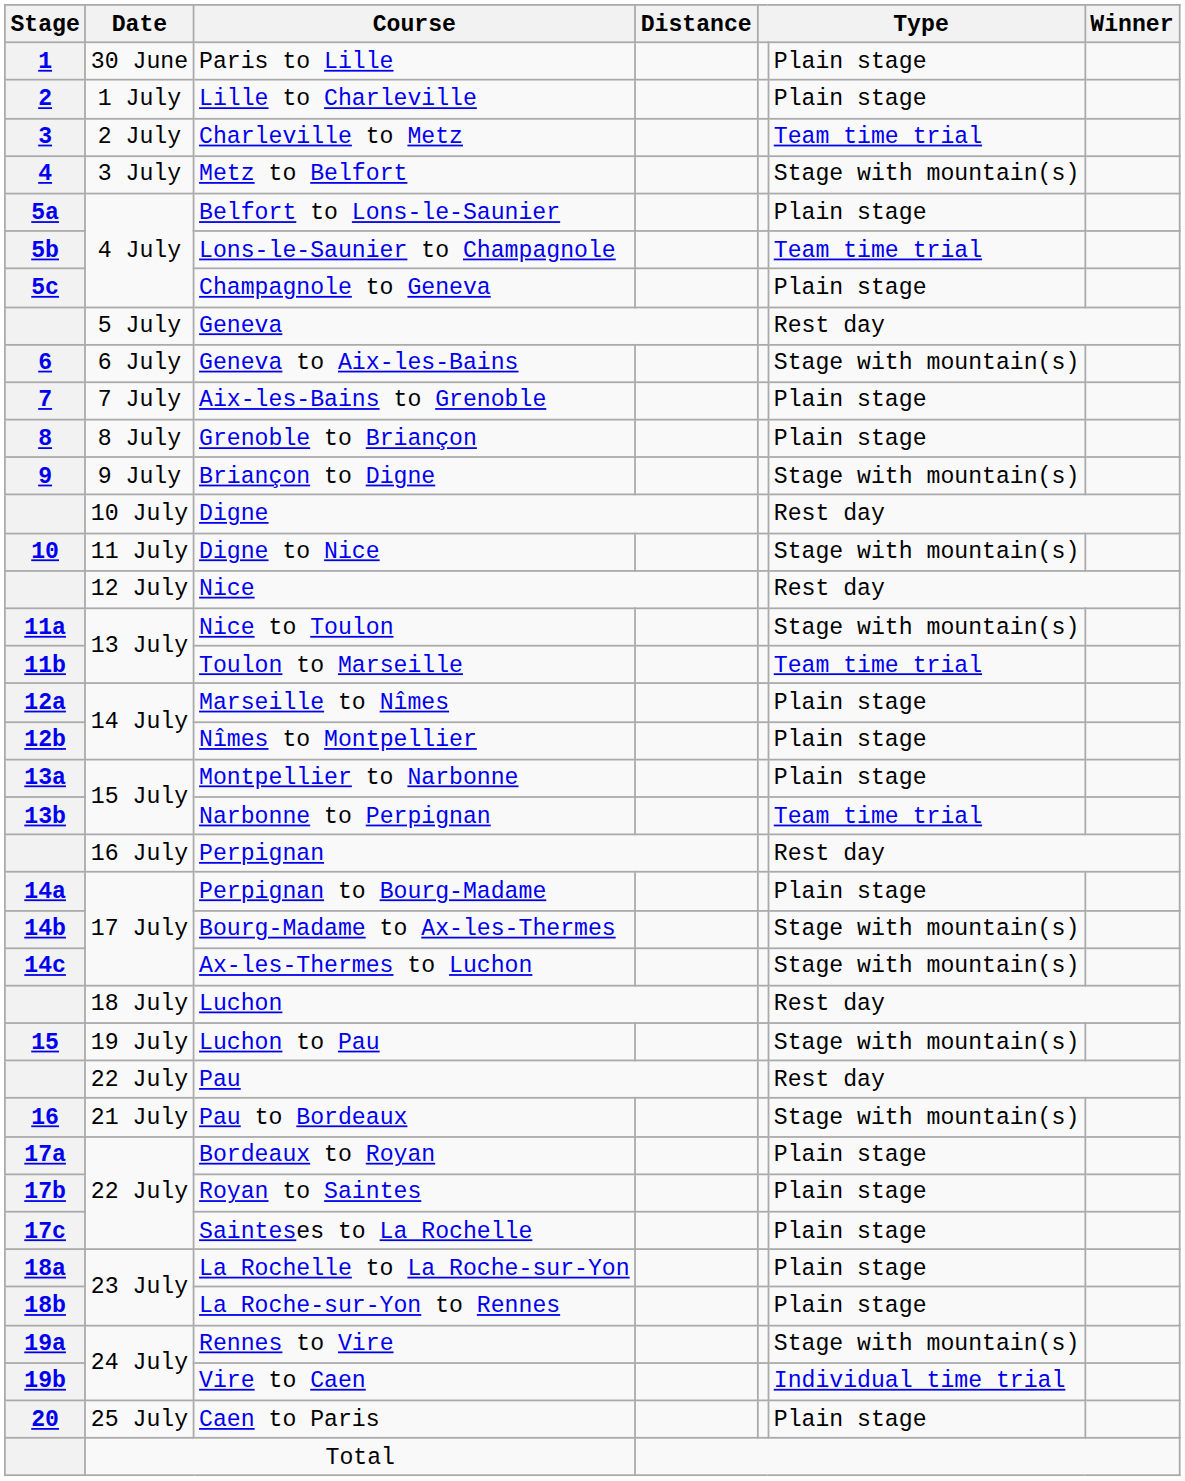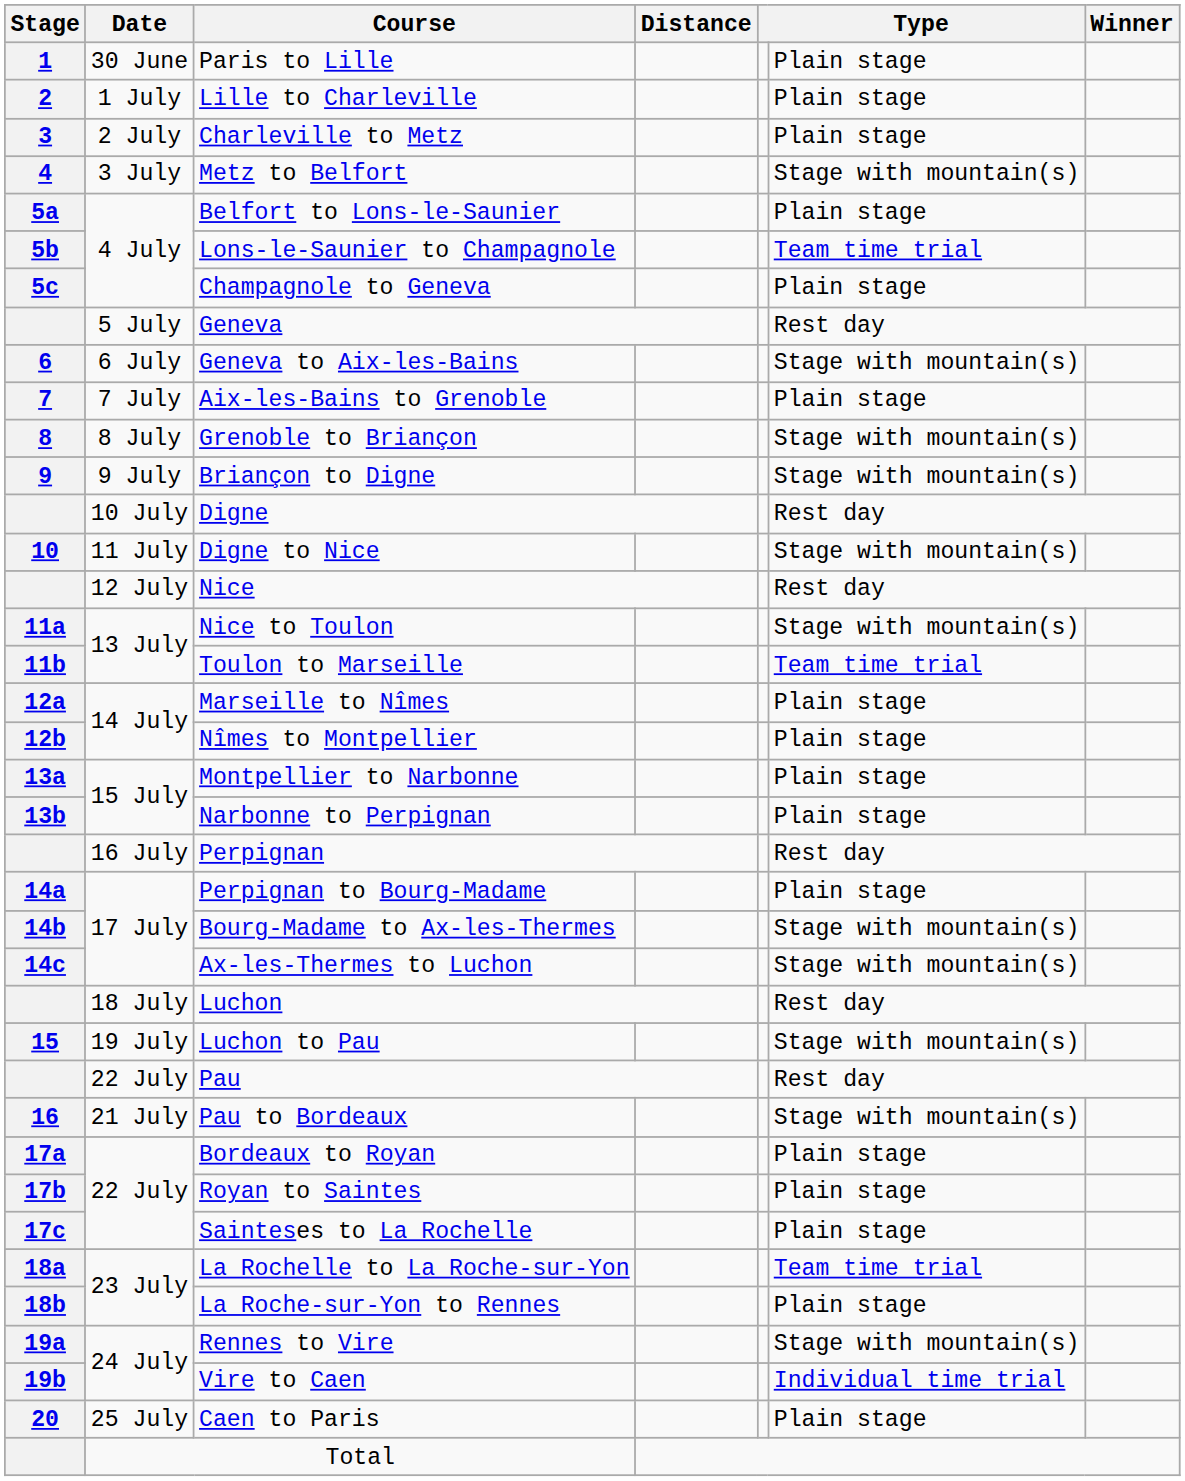 <table class="wikitable">
 <tr>
 <th scope="col">Stage</th>
 <th scope="col">Date</th>
 <th scope="col">Course</th>
 <th scope="col">Distance</th>
 <th scope="col" colspan="2">Type</th>
 <th scope="col">Winner</th>
 </tr>
 <tr>
 <th scope="row"><a href='#'>1</a></th>
 <td style="text-align:center;">30 June</td>
 <td>Paris to <a href='#'>Lille</a></td>
 <td></td>
 <td></td>
 <td>Plain stage</td>
 <td></td>
 </tr>
 <tr>
 <th scope="row"><a href='#'>2</a></th>
 <td style="text-align:center;">1 July</td>
 <td><a href='#'>Lille</a> to <a href='#'>Charleville</a></td>
 <td></td>
 <td></td>
 <td>Plain stage</td>
 <td></td>
 </tr>
 <tr>
 <th scope="row"><a href='#'>3</a></th>
 <td style="text-align:center;">2 July</td>
 <td><a href='#'>Charleville</a> to <a href='#'>Metz</a></td>
 <td></td>
 <td></td>
-<td><a href='#'>Team time trial</a></td>
+<td>Plain stage</td>
 <td></td>
 </tr>
 <tr>
 <th scope="row"><a href='#'>4</a></th>
 <td style="text-align:center;">3 July</td>
 <td><a href='#'>Metz</a> to <a href='#'>Belfort</a></td>
 <td style="text-align:center;"></td>
 <td></td>
 <td>Stage with mountain(s)</td>
 <td></td>
 </tr>
 <tr>
 <th scope="row"><a href='#'>5a</a></th>
 <td rowspan="3" style="text-align:center;">4 July</td>
 <td><a href='#'>Belfort</a> to <a href='#'>Lons-le-Saunier</a></td>
 <td></td>
 <td></td>
 <td>Plain stage</td>
 <td></td>
 </tr>
 <tr>
 <th scope="row"><a href='#'>5b</a></th>
 <td><a href='#'>Lons-le-Saunier</a> to <a href='#'>Champagnole</a></td>
 <td style="text-align:center;"></td>
 <td></td>
 <td><a href='#'>Team time trial</a></td>
 <td></td>
 </tr>
 <tr>
 <th scope="row"><a href='#'>5c</a></th>
 <td><a href='#'>Champagnole</a> to <a href='#'>Geneva</a></td>
 <td></td>
 <td></td>
 <td>Plain stage</td>
 <td></td>
 </tr>
 <tr>
 <th scope="row"></th>
 <td style="text-align:center;">5 July</td>
 <td colspan="2"><a href='#'>Geneva</a></td>
 <td></td>
 <td colspan="2">Rest day</td>
 </tr>
 <tr>
 <th scope="row"><a href='#'>6</a></th>
 <td style="text-align:center;">6 July</td>
 <td><a href='#'>Geneva</a> to <a href='#'>Aix-les-Bains</a></td>
 <td style="text-align:center;"></td>
 <td></td>
 <td>Stage with mountain(s)</td>
 <td></td>
 </tr>
 <tr>
 <th scope="row"><a href='#'>7</a></th>
 <td style="text-align:center;">7 July</td>
 <td><a href='#'>Aix-les-Bains</a> to <a href='#'>Grenoble</a></td>
 <td style="text-align:center;"></td>
 <td></td>
 <td>Plain stage</td>
 <td></td>
 </tr>
 <tr>
 <th scope="row"><a href='#'>8</a></th>
 <td style="text-align:center;">8 July</td>
 <td><a href='#'>Grenoble</a> to <a href='#'>Briançon</a></td>
 <td style="text-align:center;"></td>
 <td></td>
-<td>Plain stage</td>
+<td>Stage with mountain(s)</td>
 <td></td>
 </tr>
 <tr>
 <th scope="row"><a href='#'>9</a></th>
 <td style="text-align:center;">9 July</td>
 <td><a href='#'>Briançon</a> to <a href='#'>Digne</a></td>
 <td style="text-align:center;"></td>
 <td></td>
 <td>Stage with mountain(s)</td>
 <td></td>
 </tr>
 <tr>
 <th scope="row"></th>
 <td style="text-align:center;">10 July</td>
 <td colspan="2"><a href='#'>Digne</a></td>
 <td></td>
 <td colspan="2">Rest day</td>
 </tr>
 <tr>
 <th scope="row"><a href='#'>10</a></th>
 <td style="text-align:center;">11 July</td>
 <td><a href='#'>Digne</a> to <a href='#'>Nice</a></td>
 <td style="text-align:center;"></td>
 <td></td>
 <td>Stage with mountain(s)</td>
 <td></td>
 </tr>
 <tr>
 <th scope="row"></th>
 <td style="text-align:center;">12 July</td>
 <td colspan="2"><a href='#'>Nice</a></td>
 <td></td>
 <td colspan="2">Rest day</td>
 </tr>
 <tr>
 <th scope="row"><a href='#'>11a</a></th>
 <td rowspan="2" style="text-align:center;">13 July</td>
 <td><a href='#'>Nice</a> to <a href='#'>Toulon</a></td>
 <td></td>
 <td></td>
 <td>Stage with mountain(s)</td>
 <td></td>
 </tr>
 <tr>
 <th scope="row"><a href='#'>11b</a></th>
 <td><a href='#'>Toulon</a> to <a href='#'>Marseille</a></td>
 <td style="text-align:center;"></td>
 <td></td>
 <td><a href='#'>Team time trial</a></td>
 <td></td>
 </tr>
 <tr>
 <th scope="row"><a href='#'>12a</a></th>
 <td rowspan="2" style="text-align:center;">14 July</td>
 <td><a href='#'>Marseille</a> to <a href='#'>Nîmes</a></td>
 <td></td>
 <td></td>
 <td>Plain stage</td>
 <td></td>
 </tr>
 <tr>
 <th scope="row"><a href='#'>12b</a></th>
 <td><a href='#'>Nîmes</a> to <a href='#'>Montpellier</a></td>
 <td></td>
 <td></td>
 <td>Plain stage</td>
 <td></td>
 </tr>
 <tr>
 <th scope="row"><a href='#'>13a</a></th>
 <td rowspan="2" style="text-align:center;">15 July</td>
 <td><a href='#'>Montpellier</a> to <a href='#'>Narbonne</a></td>
 <td></td>
 <td></td>
 <td>Plain stage</td>
 <td></td>
 </tr>
 <tr>
 <th scope="row"><a href='#'>13b</a></th>
 <td><a href='#'>Narbonne</a> to <a href='#'>Perpignan</a></td>
 <td></td>
 <td></td>
-<td><a href='#'>Team time trial</a></td>
+<td>Plain stage</td>
 <td></td>
 </tr>
 <tr>
 <th scope="row"></th>
 <td style="text-align:center;">16 July</td>
 <td colspan="2"><a href='#'>Perpignan</a></td>
 <td></td>
 <td colspan="2">Rest day</td>
 </tr>
 <tr>
 <th scope="row"><a href='#'>14a</a></th>
 <td rowspan="3" style="text-align:center;">17 July</td>
 <td><a href='#'>Perpignan</a> to <a href='#'>Bourg-Madame</a></td>
 <td></td>
 <td></td>
 <td>Plain stage</td>
 <td></td>
 </tr>
 <tr>
 <th scope="row"><a href='#'>14b</a></th>
 <td><a href='#'>Bourg-Madame</a> to <a href='#'>Ax-les-Thermes</a></td>
 <td style="text-align:center;"></td>
 <td></td>
 <td>Stage with mountain(s)</td>
 <td></td>
 </tr>
 <tr>
 <th scope="row"><a href='#'>14c</a></th>
 <td><a href='#'>Ax-les-Thermes</a> to <a href='#'>Luchon</a></td>
 <td style="text-align:center;"></td>
 <td></td>
 <td>Stage with mountain(s)</td>
 <td></td>
 </tr>
 <tr>
 <th scope="row"></th>
 <td style="text-align:center;">18 July</td>
 <td colspan="2"><a href='#'>Luchon</a></td>
 <td></td>
 <td colspan="2">Rest day</td>
 </tr>
 <tr>
 <th scope="row"><a href='#'>15</a></th>
 <td style="text-align:center;">19 July</td>
 <td><a href='#'>Luchon</a> to <a href='#'>Pau</a></td>
 <td style="text-align:center;"></td>
 <td></td>
 <td>Stage with mountain(s)</td>
 <td></td>
 </tr>
 <tr>
 <th scope="row"></th>
 <td style="text-align:center;">22 July</td>
 <td colspan="2"><a href='#'>Pau</a></td>
 <td></td>
 <td colspan="2">Rest day</td>
 </tr>
 <tr>
 <th scope="row"><a href='#'>16</a></th>
 <td style="text-align:center;">21 July</td>
 <td><a href='#'>Pau</a> to <a href='#'>Bordeaux</a></td>
 <td></td>
 <td></td>
 <td>Stage with mountain(s)</td>
 <td></td>
 </tr>
 <tr>
 <th scope="row"><a href='#'>17a</a></th>
 <td rowspan="3" style="text-align:center;">22 July</td>
 <td><a href='#'>Bordeaux</a> to <a href='#'>Royan</a></td>
 <td></td>
 <td></td>
 <td>Plain stage</td>
 <td></td>
 </tr>
 <tr>
 <th scope="row"><a href='#'>17b</a></th>
 <td><a href='#'>Royan</a> to <a href='#'>Saintes</a></td>
 <td></td>
 <td></td>
 <td>Plain stage</td>
 <td><br></td>
 </tr>
 <tr>
 <th scope="row"><a href='#'>17c</a></th>
 <td><a href='#'>Saintes</a>es to <a href='#'>La Rochelle</a></td>
 <td></td>
 <td></td>
 <td>Plain stage</td>
 <td></td>
 </tr>
 <tr>
 <th scope="row"><a href='#'>18a</a></th>
 <td rowspan="2" style="text-align:center;">23 July</td>
 <td><a href='#'>La Rochelle</a> to <a href='#'>La Roche-sur-Yon</a></td>
 <td style="text-align:center;"></td>
 <td></td>
-<td>Plain stage</td>
+<td><a href='#'>Team time trial</a></td>
 <td></td>
 </tr>
 <tr>
 <th scope="row"><a href='#'>18b</a></th>
 <td><a href='#'>La Roche-sur-Yon</a> to <a href='#'>Rennes</a></td>
 <td></td>
 <td></td>
 <td>Plain stage</td>
 <td></td>
 </tr>
 <tr>
 <th scope="row"><a href='#'>19a</a></th>
 <td rowspan="2" style="text-align:center;">24 July</td>
 <td><a href='#'>Rennes</a> to <a href='#'>Vire</a></td>
 <td></td>
 <td></td>
 <td>Stage with mountain(s)</td>
 <td></td>
 </tr>
 <tr>
 <th scope="row"><a href='#'>19b</a></th>
 <td><a href='#'>Vire</a> to <a href='#'>Caen</a></td>
 <td style="text-align:center;"></td>
 <td></td>
 <td><a href='#'>Individual time trial</a></td>
 <td></td>
 </tr>
 <tr>
 <th scope="row"><a href='#'>20</a></th>
 <td style="text-align:center;">25 July</td>
 <td><a href='#'>Caen</a> to Paris</td>
 <td></td>
 <td></td>
 <td>Plain stage</td>
 <td></td>
 </tr>
 <tr>
 <th scope="row"></th>
 <td colspan="2" style="text-align:center">Total</td>
 <td colspan="4" style="text-align:center"></td>
 </tr>
 </table>
